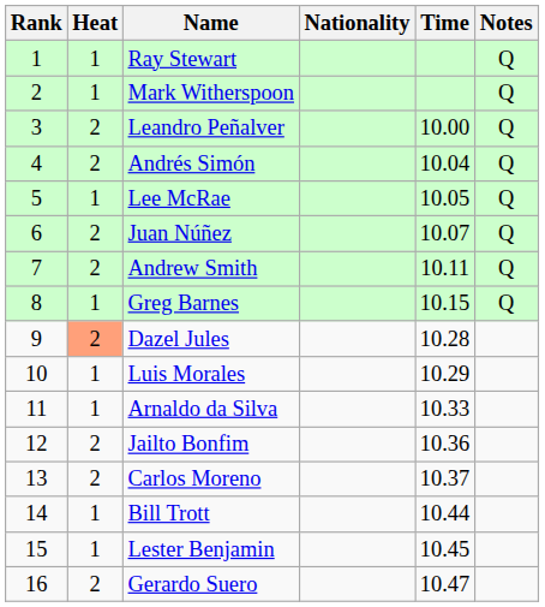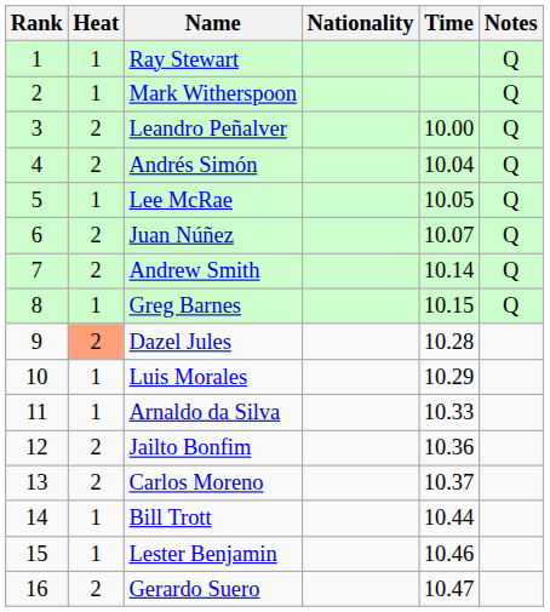 <table class="wikitable sortable" style="text-align:center">
 <tr>
 <th>Rank</th>
 <th>Heat</th>
 <th>Name</th>
 <th>Nationality</th>
 <th>Time</th>
 <th>Notes</th>
 </tr>
 <tr bgcolor=ccffcc>
 <td>1</td>
 <td>1</td>
 <td align=left><a href='#'>Ray Stewart</a></td>
 <td align=left></td>
 <td></td>
 <td>Q</td>
 </tr>
 <tr bgcolor=ccffcc>
 <td>2</td>
 <td>1</td>
 <td align=left><a href='#'>Mark Witherspoon</a></td>
 <td align=left></td>
 <td></td>
 <td>Q</td>
 </tr>
 <tr bgcolor=ccffcc>
 <td>3</td>
 <td>2</td>
 <td align=left><a href='#'>Leandro Peñalver</a></td>
 <td align=left></td>
 <td>10.00</td>
 <td>Q</td>
 </tr>
 <tr bgcolor=ccffcc>
 <td>4</td>
 <td>2</td>
 <td align=left><a href='#'>Andrés Simón</a></td>
 <td align=left></td>
 <td>10.04</td>
 <td>Q</td>
 </tr>
 <tr bgcolor=ccffcc>
 <td>5</td>
 <td>1</td>
 <td align=left><a href='#'>Lee McRae</a></td>
 <td align=left></td>
 <td>10.05</td>
 <td>Q</td>
 </tr>
 <tr bgcolor=ccffcc>
 <td>6</td>
 <td>2</td>
 <td align=left><a href='#'>Juan Núñez</a></td>
 <td align=left></td>
 <td>10.07</td>
 <td>Q</td>
 </tr>
 <tr bgcolor=ccffcc>
 <td>7</td>
 <td>2</td>
 <td align=left><a href='#'>Andrew Smith</a></td>
 <td align=left></td>
-<td>10.11</td>
+<td>10.14</td>
 <td>Q</td>
 </tr>
 <tr bgcolor=ccffcc>
 <td>8</td>
 <td>1</td>
 <td align=left><a href='#'>Greg Barnes</a></td>
 <td align=left></td>
 <td>10.15</td>
 <td>Q</td>
 </tr>
 <tr>
 <td>9</td>
 <td style="background: lightsalmon;">2</td>
 <td align=left><a href='#'>Dazel Jules</a></td>
 <td align=left></td>
 <td>10.28</td>
 <td></td>
 </tr>
 <tr>
 <td>10</td>
 <td>1</td>
 <td align=left><a href='#'>Luis Morales</a></td>
 <td align=left></td>
 <td>10.29</td>
 <td></td>
 </tr>
 <tr>
 <td>11</td>
 <td>1</td>
 <td align=left><a href='#'>Arnaldo da Silva</a></td>
 <td align=left></td>
 <td>10.33</td>
 <td></td>
 </tr>
 <tr>
 <td>12</td>
 <td>2</td>
 <td align=left><a href='#'>Jailto Bonfim</a></td>
 <td align=left></td>
 <td>10.36</td>
 <td></td>
 </tr>
 <tr>
 <td>13</td>
 <td>2</td>
 <td align=left><a href='#'>Carlos Moreno</a></td>
 <td align=left></td>
 <td>10.37</td>
 <td></td>
 </tr>
 <tr>
 <td>14</td>
 <td>1</td>
 <td align=left><a href='#'>Bill Trott</a></td>
 <td align=left></td>
 <td>10.44</td>
 <td></td>
 </tr>
 <tr>
 <td>15</td>
 <td>1</td>
 <td align=left><a href='#'>Lester Benjamin</a></td>
 <td align=left></td>
-<td>10.45</td>
+<td>10.46</td>
 <td></td>
 </tr>
 <tr>
 <td>16</td>
 <td>2</td>
 <td align=left><a href='#'>Gerardo Suero</a></td>
 <td align=left></td>
 <td>10.47</td>
 <td></td>
 </tr>
 </table>
